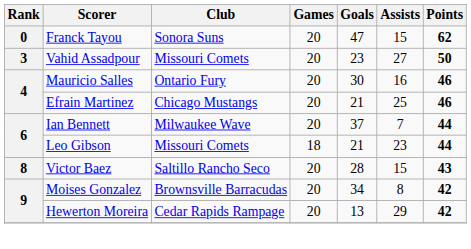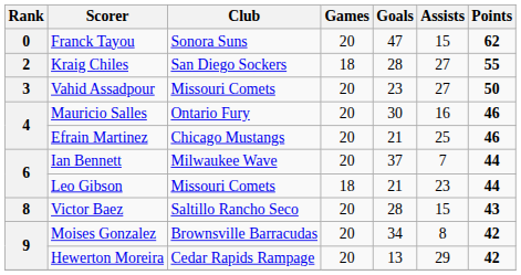 <table class="wikitable">
 <tr>
 <th>Rank</th>
 <th>Scorer</th>
 <th>Club</th>
 <th>Games</th>
 <th>Goals</th>
 <th>Assists</th>
 <th>Points</th>
 </tr>
 <tr>
 <th>0</th>
 <td> <a href='#'>Franck Tayou</a></td>
 <td><a href='#'>Sonora Suns</a></td>
 <td style="text-align:center;">20</td>
 <td style="text-align:center;">47</td>
 <td style="text-align:center;">15</td>
 <td style="text-align:center;"><strong>62</strong></td>
+</tr>
+<tr>
+<th>2</th>
+<td> <a href='#'>Kraig Chiles</a></td>
+<td><a href='#'>San Diego Sockers</a></td>
+<td style="text-align:center;">18</td>
+<td style="text-align:center;">28</td>
+<td style="text-align:center;">27</td>
+<td style="text-align:center;"><strong>55</strong></td>
 </tr>
 <tr>
 <th>3</th>
 <td> <a href='#'>Vahid Assadpour</a></td>
 <td><a href='#'>Missouri Comets</a></td>
 <td style="text-align:center;">20</td>
 <td style="text-align:center;">23</td>
 <td style="text-align:center;">27</td>
 <td style="text-align:center;"><strong>50</strong></td>
 </tr>
 <tr>
 <th rowspan=2>4</th>
 <td> <a href='#'>Mauricio Salles</a></td>
 <td><a href='#'>Ontario Fury</a></td>
 <td style="text-align:center;">20</td>
 <td style="text-align:center;">30</td>
 <td style="text-align:center;">16</td>
 <td style="text-align:center;"><strong>46</strong></td>
 </tr>
 <tr>
 <td> <a href='#'>Efrain Martinez</a></td>
 <td><a href='#'>Chicago Mustangs</a></td>
 <td style="text-align:center;">20</td>
 <td style="text-align:center;">21</td>
 <td style="text-align:center;">25</td>
 <td style="text-align:center;"><strong>46</strong></td>
 </tr>
 <tr>
 <th rowspan=2>6</th>
 <td> <a href='#'>Ian Bennett</a></td>
 <td><a href='#'>Milwaukee Wave</a></td>
 <td style="text-align:center;">20</td>
 <td style="text-align:center;">37</td>
 <td style="text-align:center;">7</td>
 <td style="text-align:center;"><strong>44</strong></td>
 </tr>
 <tr>
 <td> <a href='#'>Leo Gibson</a></td>
 <td><a href='#'>Missouri Comets</a></td>
 <td style="text-align:center;">18</td>
 <td style="text-align:center;">21</td>
 <td style="text-align:center;">23</td>
 <td style="text-align:center;"><strong>44</strong></td>
 </tr>
 <tr>
 <th>8</th>
 <td> <a href='#'>Victor Baez</a></td>
 <td><a href='#'>Saltillo Rancho Seco</a></td>
 <td style="text-align:center;">20</td>
 <td style="text-align:center;">28</td>
 <td style="text-align:center;">15</td>
 <td style="text-align:center;"><strong>43</strong></td>
 </tr>
 <tr>
 <th rowspan=2>9</th>
 <td> <a href='#'>Moises Gonzalez</a></td>
 <td><a href='#'>Brownsville Barracudas</a></td>
 <td style="text-align:center;">20</td>
 <td style="text-align:center;">34</td>
 <td style="text-align:center;">8</td>
 <td style="text-align:center;"><strong>42</strong></td>
 </tr>
 <tr>
 <td> <a href='#'>Hewerton Moreira</a></td>
 <td><a href='#'>Cedar Rapids Rampage</a></td>
 <td style="text-align:center;">20</td>
 <td style="text-align:center;">13</td>
 <td style="text-align:center;">29</td>
 <td style="text-align:center;"><strong>42</strong></td>
 </tr>
 <tr>
 </tr>
 </table>
